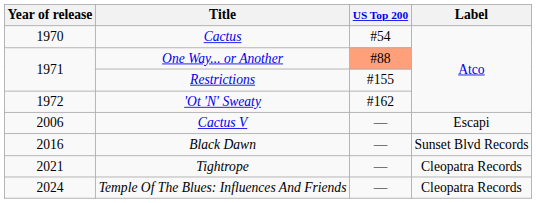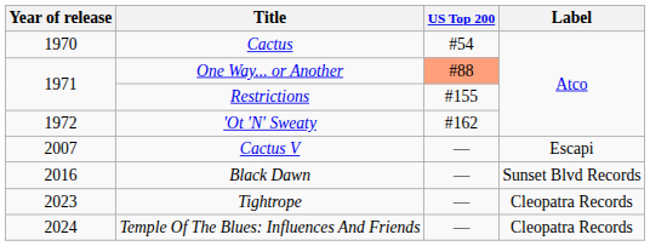 <table class="wikitable">
 <tr>
 <th>Year of release</th>
 <th>Title</th>
 <th><small><a href='#'>US Top 200</a></small></th>
 <th>Label</th>
 </tr>
 <tr>
 <td align="center">1970</td>
 <td align="center"><em><a href='#'>Cactus</a></em></td>
 <td align="center">#54</td>
 <td align="center" rowspan="4"><a href='#'>Atco</a></td>
 </tr>
 <tr>
 <td align="center" rowspan="2">1971</td>
 <td align="center"><em><a href='#'>One Way... or Another</a></em></td>
 <td align="center" style="background: lightsalmon;">#88</td>
 </tr>
 <tr>
 <td align="center"><em><a href='#'>Restrictions</a></em></td>
 <td align="center">#155</td>
 </tr>
 <tr>
 <td align="center">1972</td>
 <td align="center"><em><a href='#'>'Ot 'N' Sweaty</a></em></td>
 <td align="center">#162</td>
 </tr>
 <tr>
-<td align="center">2006</td>
+<td align="center">2007</td>
 <td align="center"><em><a href='#'>Cactus V</a></em></td>
 <td align="center">—</td>
 <td align="center">Escapi</td>
 </tr>
 <tr>
 <td align="center">2016</td>
 <td align="center"><em>Black Dawn</em></td>
 <td align="center">—</td>
 <td align="center">Sunset Blvd Records</td>
 </tr>
 <tr>
-<td align="center">2021</td>
+<td align="center">2023</td>
 <td align="center"><em>Tightrope</em></td>
 <td align="center">—</td>
 <td align="center">Cleopatra Records</td>
 </tr>
 <tr>
 <td align="center">2024</td>
 <td align="center"><em>Temple Of The Blues: Influences And Friends</em></td>
 <td align="center">—</td>
 <td align="center">Cleopatra Records</td>
 </tr>
 </table>
